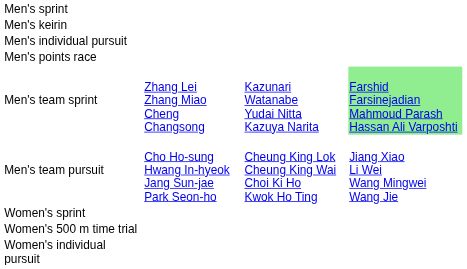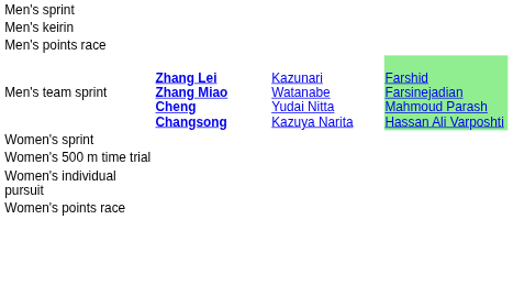 <table>
 <tr>
 <td>Men's sprint<br></td>
 <td></td>
 <td></td>
 <td></td>
 </tr>
 <tr>
 <td>Men's keirin<br></td>
 <td></td>
 <td></td>
 <td></td>
 </tr>
 <tr>
-<td>Men's individual pursuit<br></td>
-<td></td>
-<td></td>
-<td></td>
-</tr>
-<tr>
 <td>Men's points race<br></td>
 <td></td>
 <td></td>
 <td></td>
 </tr>
 <tr>
 <td>Men's team sprint<br></td>
-<td><br><a href='#'>Zhang Lei</a><br><a href='#'>Zhang Miao</a><br><a href='#'>Cheng Changsong</a></td>
+<td><strong><br><a href='#'>Zhang Lei</a><br><a href='#'>Zhang Miao</a><br><a href='#'>Cheng Changsong</a></strong></td>
 <td><br><a href='#'>Kazunari Watanabe</a><br><a href='#'>Yudai Nitta</a><br><a href='#'>Kazuya Narita</a></td>
 <td style="background: lightgreen;"><br><a href='#'>Farshid Farsinejadian</a><br><a href='#'>Mahmoud Parash</a><br><a href='#'>Hassan Ali Varposhti</a></td>
-</tr>
-<tr>
-<td>Men's team pursuit<br></td>
-<td><br><a href='#'>Cho Ho-sung</a><br><a href='#'>Hwang In-hyeok</a><br><a href='#'>Jang Sun-jae</a><br><a href='#'>Park Seon-ho</a></td>
-<td><br><a href='#'>Cheung King Lok</a><br><a href='#'>Cheung King Wai</a><br><a href='#'>Choi Ki Ho</a><br><a href='#'>Kwok Ho Ting</a></td>
-<td><br><a href='#'>Jiang Xiao</a><br><a href='#'>Li Wei</a><br><a href='#'>Wang Mingwei</a><br><a href='#'>Wang Jie</a></td>
 </tr>
 <tr>
 <td>Women's sprint<br></td>
 <td></td>
 <td></td>
 <td></td>
 </tr>
 <tr>
 <td>Women's 500 m time trial<br></td>
 <td></td>
 <td></td>
 <td></td>
 </tr>
 <tr>
 <td>Women's individual pursuit<br></td>
 <td></td>
 <td></td>
 <td></td>
 </tr>
+<tr>
+<td>Women's points race<br></td>
+<td></td>
+<td></td>
+<td></td>
+</tr>
 </table>
